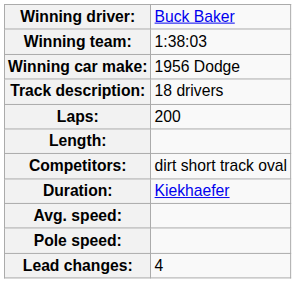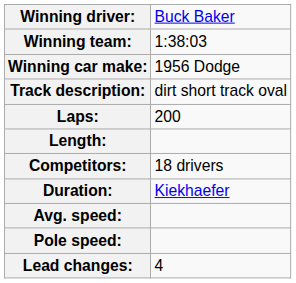 <table class="wikitable" style=text-align:left>
 <tr>
 <th>Winning driver:</th>
 <td><a href='#'>Buck Baker</a></td>
 </tr>
 <tr>
 <th>Winning team:</th>
 <td>1:38:03</td>
 </tr>
 <tr>
 <th>Winning car make:</th>
 <td>1956 Dodge</td>
 </tr>
 <tr>
 <th>Track description:</th>
-<td>18 drivers</td>
+<td> dirt short track oval</td>
 </tr>
 <tr>
 <th>Laps:</th>
 <td>200</td>
 </tr>
 <tr>
 <th>Length:</th>
 <td></td>
 </tr>
 <tr>
 <th>Competitors:</th>
-<td> dirt short track oval</td>
+<td>18 drivers</td>
 </tr>
 <tr>
 <th>Duration:</th>
 <td><a href='#'>Kiekhaefer</a></td>
 </tr>
 <tr>
 <th>Avg. speed:</th>
 <td></td>
 </tr>
 <tr>
 <th>Pole speed:</th>
 <td></td>
 </tr>
 <tr>
 <th>Lead changes:</th>
 <td>4</td>
 </tr>
 </table>
